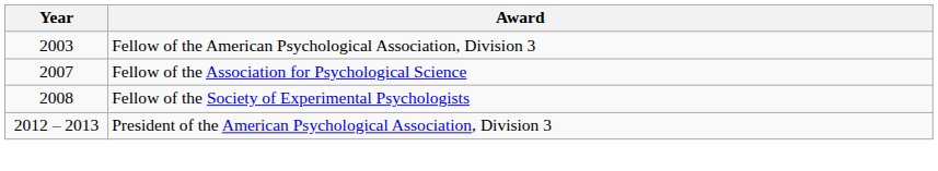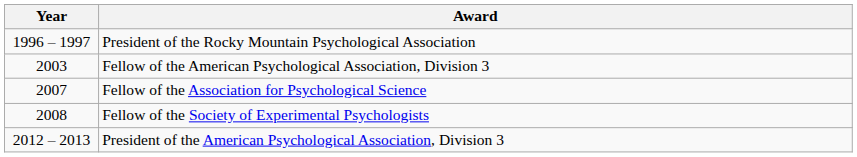 <table class = "wikitable">
 <tr>
 <th style="width:10%;">Year</th>
 <th style="width:80%;">Award</th>
+</tr>
+<tr>
+<td style="text-align:center;">1996 – 1997</td>
+<td>President of the Rocky Mountain Psychological Association</td>
 </tr>
 <tr>
 <td style="text-align:center;">2003</td>
 <td>Fellow of the American Psychological Association, Division 3</td>
 </tr>
 <tr>
 <td style="text-align:center;">2007</td>
 <td>Fellow of the <a href='#'>Association for Psychological Science</a></td>
 </tr>
 <tr>
 <td style="text-align:center;">2008</td>
 <td>Fellow of the <a href='#'>Society of Experimental Psychologists</a></td>
 </tr>
 <tr>
 <td style="text-align:center;">2012 – 2013</td>
 <td>President of the <a href='#'>American Psychological Association</a>, Division 3</td>
 </tr>
 </table>
